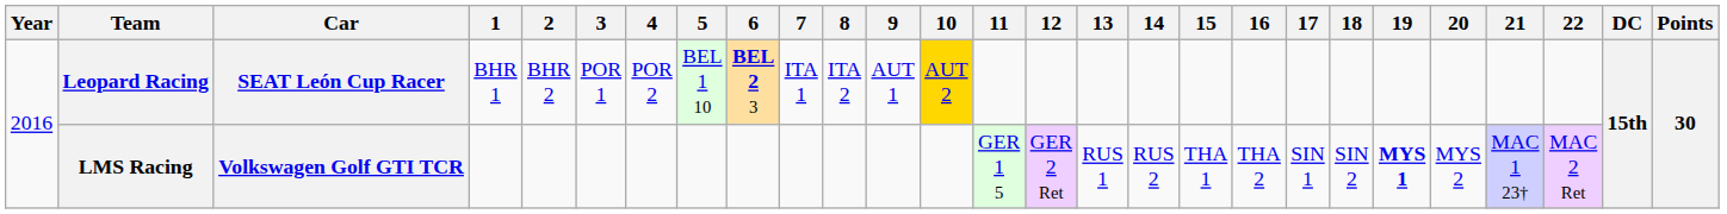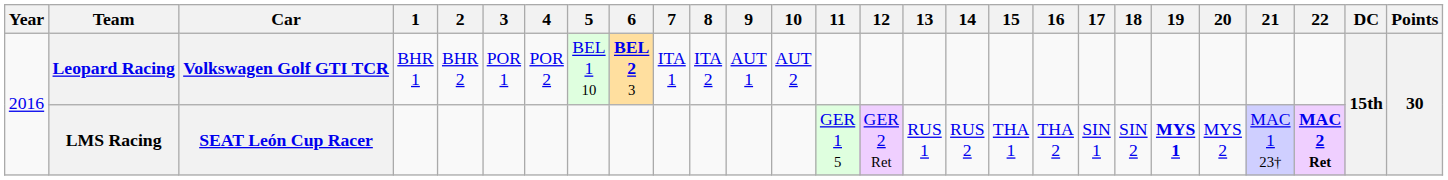 <table class="wikitable" style="text-align:center; font-size:85%">
 <tr>
 <th>Year</th>
 <th>Team</th>
 <th>Car</th>
 <th>1</th>
 <th>2</th>
 <th>3</th>
 <th>4</th>
 <th>5</th>
 <th>6</th>
 <th>7</th>
 <th>8</th>
 <th>9</th>
 <th>10</th>
 <th>11</th>
 <th>12</th>
 <th>13</th>
 <th>14</th>
 <th>15</th>
 <th>16</th>
 <th>17</th>
 <th>18</th>
 <th>19</th>
 <th>20</th>
 <th>21</th>
 <th>22</th>
 <th>DC</th>
 <th>Points</th>
 </tr>
 <tr>
 <td rowspan=2><a href='#'>2016</a></td>
 <th><a href='#'>Leopard Racing</a></th>
-<th><a href='#'>SEAT León Cup Racer</a></th>
+<th><a href='#'>Volkswagen Golf GTI TCR</a></th>
 <td><a href='#'>BHR<br>1</a></td>
 <td><a href='#'>BHR<br>2</a></td>
 <td><a href='#'>POR<br>1</a></td>
 <td><a href='#'>POR<br>2</a></td>
 <td style="background:#DFFFDF;"><a href='#'>BEL<br>1</a><br><small>10</small></td>
 <td style="background:#FFDF9F;"><strong><a href='#'>BEL<br>2</a></strong><br><small>3</small></td>
 <td><a href='#'>ITA<br>1</a></td>
 <td><a href='#'>ITA<br>2</a></td>
 <td><a href='#'>AUT<br>1</a></td>
-<td style="background: gold;"><a href='#'>AUT<br>2</a></td>
+<td><a href='#'>AUT<br>2</a></td>
 <td></td>
 <td></td>
 <td></td>
 <td></td>
 <td></td>
 <td></td>
 <td></td>
 <td></td>
 <td></td>
 <td></td>
 <td></td>
 <td></td>
 <th rowspan=2>15th</th>
 <th rowspan=2>30</th>
 </tr>
 <tr>
 <th>LMS Racing</th>
-<th><a href='#'>Volkswagen Golf GTI TCR</a></th>
+<th><a href='#'>SEAT León Cup Racer</a></th>
 <td></td>
 <td></td>
 <td></td>
 <td></td>
 <td></td>
 <td></td>
 <td></td>
 <td></td>
 <td></td>
 <td></td>
 <td style="background:#DFFFDF;"><a href='#'>GER<br>1</a><br><small>5</small></td>
 <td style="background:#EFCFFF;"><a href='#'>GER<br>2</a><br><small>Ret</small></td>
 <td><a href='#'>RUS<br>1</a></td>
 <td><a href='#'>RUS<br>2</a></td>
 <td><a href='#'>THA<br>1</a></td>
 <td><a href='#'>THA<br>2</a></td>
 <td><a href='#'>SIN<br>1</a></td>
 <td><a href='#'>SIN<br>2</a></td>
 <td><strong><a href='#'>MYS<br>1</a></strong></td>
 <td><a href='#'>MYS<br>2</a></td>
 <td style="background:#CFCFFF;"><a href='#'>MAC<br>1</a><br><small>23†</small></td>
-<td style="background:#EFCFFF;"><a href='#'>MAC<br>2</a><br><small>Ret</small></td>
+<td style="background:#EFCFFF;"><strong><a href='#'>MAC<br>2</a><br><small>Ret</small></strong></td>
 </tr>
 </table>
